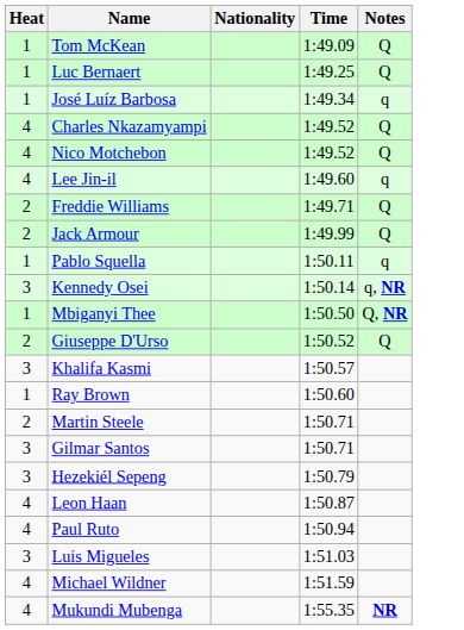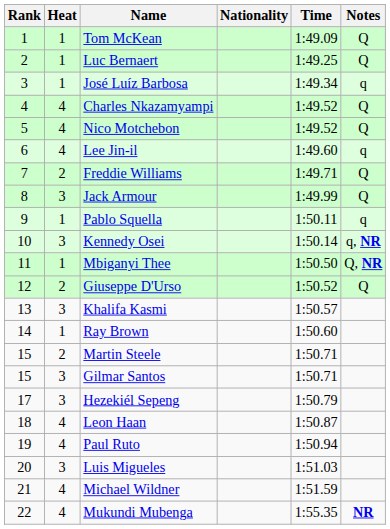 <table class="wikitable sortable" style="text-align:center">
 <tr>
+<th>Rank</th>
 <th>Heat</th>
 <th>Name</th>
 <th>Nationality</th>
 <th>Time</th>
 <th>Notes</th>
 </tr>
 <tr bgcolor=ccffcc>
 <td>1</td>
+<td>1</td>
 <td align="left"><a href='#'>Tom McKean</a></td>
 <td align=left></td>
 <td>1:49.09</td>
 <td>Q</td>
 </tr>
 <tr bgcolor=ccffcc>
+<td>2</td>
 <td>1</td>
 <td align="left"><a href='#'>Luc Bernaert</a></td>
 <td align=left></td>
 <td>1:49.25</td>
 <td>Q</td>
 </tr>
 <tr bgcolor=ddffdd>
+<td>3</td>
 <td>1</td>
 <td align="left"><a href='#'>José Luíz Barbosa</a></td>
 <td align=left></td>
 <td>1:49.34</td>
 <td>q</td>
 </tr>
 <tr bgcolor=ccffcc>
 <td>4</td>
+<td>4</td>
 <td align="left"><a href='#'>Charles Nkazamyampi</a></td>
 <td align=left></td>
 <td>1:49.52</td>
 <td>Q</td>
 </tr>
 <tr bgcolor=ccffcc>
+<td>5</td>
 <td>4</td>
 <td align="left"><a href='#'>Nico Motchebon</a></td>
 <td align=left></td>
 <td>1:49.52</td>
 <td>Q</td>
 </tr>
 <tr bgcolor=ddffdd>
+<td>6</td>
 <td>4</td>
 <td align="left"><a href='#'>Lee Jin-il</a></td>
 <td align=left></td>
 <td>1:49.60</td>
 <td>q</td>
 </tr>
 <tr bgcolor=ccffcc>
+<td>7</td>
 <td>2</td>
 <td align="left"><a href='#'>Freddie Williams</a></td>
 <td align=left></td>
 <td>1:49.71</td>
 <td>Q</td>
 </tr>
 <tr bgcolor=ccffcc>
-<td>2</td>
+<td>8</td>
+<td>3</td>
 <td align="left"><a href='#'>Jack Armour</a></td>
 <td align=left></td>
 <td>1:49.99</td>
 <td>Q</td>
 </tr>
 <tr bgcolor=ddffdd>
+<td>9</td>
 <td>1</td>
 <td align="left"><a href='#'>Pablo Squella</a></td>
 <td align=left></td>
 <td>1:50.11</td>
 <td>q</td>
 </tr>
 <tr bgcolor=ddffdd>
+<td>10</td>
 <td>3</td>
 <td align="left"><a href='#'>Kennedy Osei</a></td>
 <td align=left></td>
 <td>1:50.14</td>
 <td>q, <strong><a href='#'>NR</a></strong></td>
 </tr>
 <tr bgcolor=ccffcc>
+<td>11</td>
 <td>1</td>
 <td align="left"><a href='#'>Mbiganyi Thee</a></td>
 <td align=left></td>
 <td>1:50.50</td>
 <td>Q, <strong><a href='#'>NR</a></strong></td>
 </tr>
 <tr bgcolor=ccffcc>
+<td>12</td>
 <td>2</td>
 <td align="left"><a href='#'>Giuseppe D'Urso</a></td>
 <td align=left></td>
 <td>1:50.52</td>
 <td>Q</td>
 </tr>
 <tr>
+<td>13</td>
 <td>3</td>
 <td align="left"><a href='#'>Khalifa Kasmi</a></td>
 <td align=left></td>
 <td>1:50.57</td>
 <td></td>
 </tr>
 <tr>
+<td>14</td>
 <td>1</td>
 <td align="left"><a href='#'>Ray Brown</a></td>
 <td align=left></td>
 <td>1:50.60</td>
 <td></td>
 </tr>
 <tr>
+<td>15</td>
 <td>2</td>
 <td align="left"><a href='#'>Martin Steele</a></td>
 <td align=left></td>
 <td>1:50.71</td>
 <td></td>
 </tr>
 <tr>
+<td>15</td>
 <td>3</td>
 <td align="left"><a href='#'>Gilmar Santos</a></td>
 <td align=left></td>
 <td>1:50.71</td>
 <td></td>
 </tr>
 <tr>
+<td>17</td>
 <td>3</td>
 <td align="left"><a href='#'>Hezekiél Sepeng</a></td>
 <td align=left></td>
 <td>1:50.79</td>
 <td></td>
 </tr>
 <tr>
+<td>18</td>
 <td>4</td>
 <td align="left"><a href='#'>Leon Haan</a></td>
 <td align=left></td>
 <td>1:50.87</td>
 <td></td>
 </tr>
 <tr>
+<td>19</td>
 <td>4</td>
 <td align="left"><a href='#'>Paul Ruto</a></td>
 <td align=left></td>
 <td>1:50.94</td>
 <td></td>
 </tr>
 <tr>
+<td>20</td>
 <td>3</td>
 <td align="left"><a href='#'>Luis Migueles</a></td>
 <td align=left></td>
 <td>1:51.03</td>
 <td></td>
 </tr>
 <tr>
+<td>21</td>
 <td>4</td>
 <td align="left"><a href='#'>Michael Wildner</a></td>
 <td align=left></td>
 <td>1:51.59</td>
 <td></td>
 </tr>
 <tr>
+<td>22</td>
 <td>4</td>
 <td align="left"><a href='#'>Mukundi Mubenga</a></td>
 <td align=left></td>
 <td>1:55.35</td>
 <td><strong><a href='#'>NR</a></strong></td>
 </tr>
 </table>
